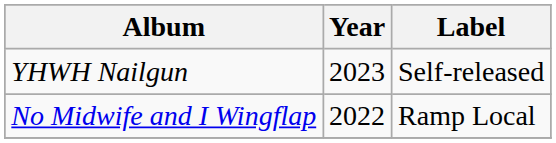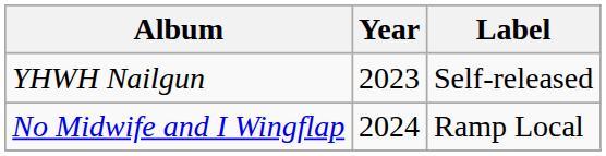 <table class= "wikitable">
 <tr>
 <th>Album</th>
 <th>Year</th>
 <th>Label</th>
 </tr>
 <tr>
 <td><em>YHWH Nailgun</em></td>
 <td>2023</td>
 <td>Self-released</td>
 </tr>
 <tr>
 <td><em><a href='#'>No Midwife and I Wingflap</a></em></td>
-<td>2022</td>
+<td>2024</td>
 <td>Ramp Local</td>
 </tr>
 <tr>
 </tr>
 </table>
